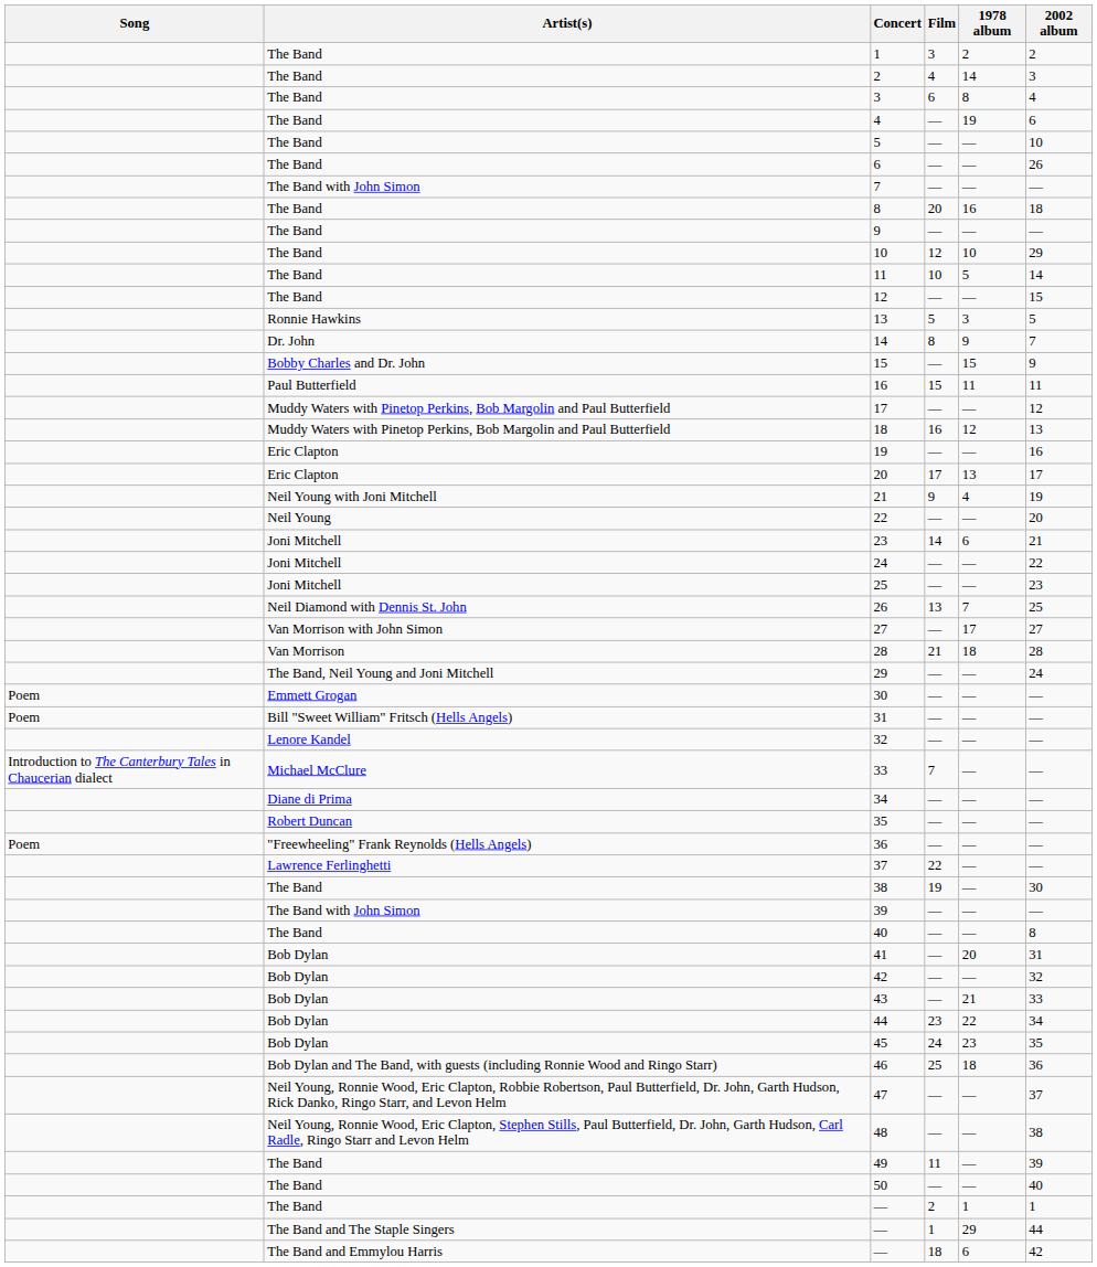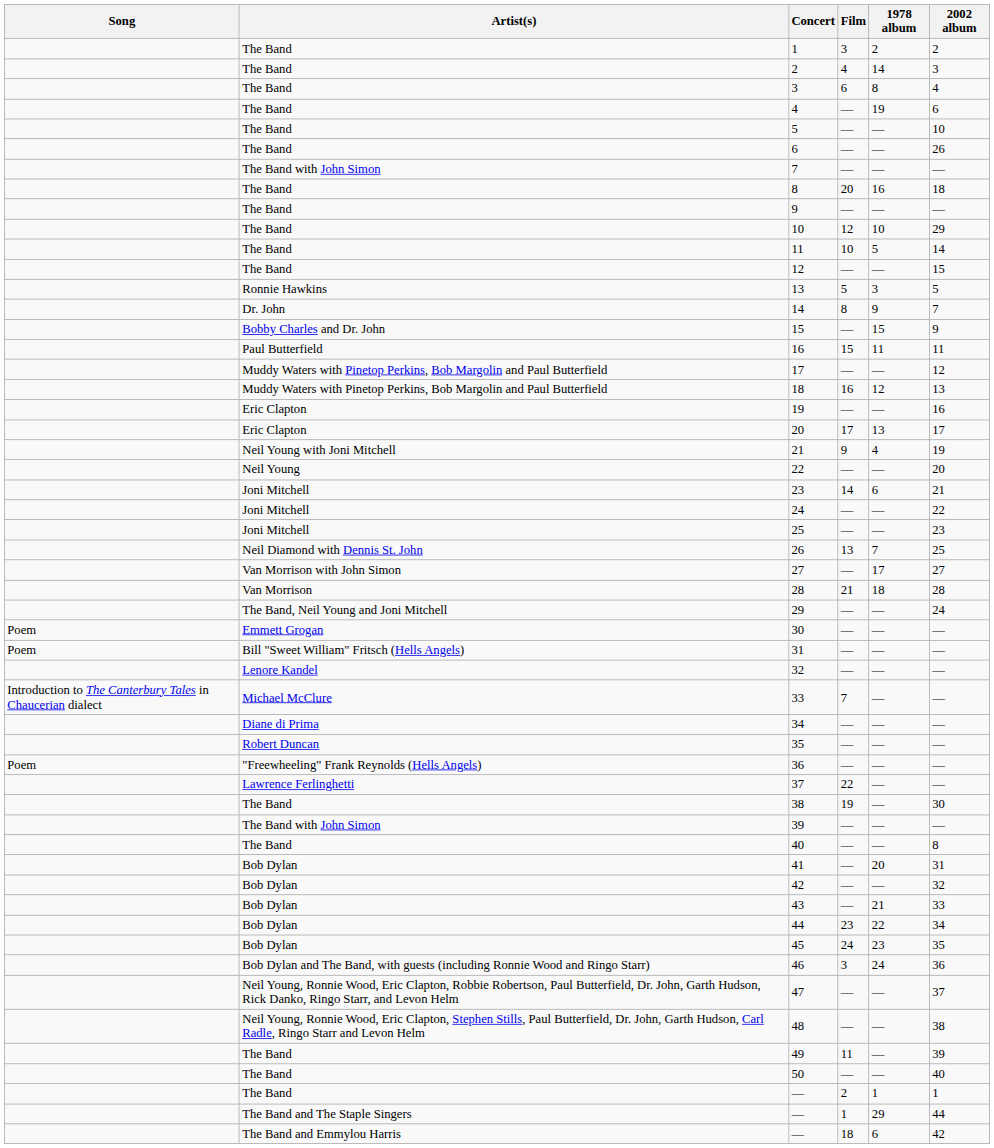 <table class="wikitable sortable">
 <tr>
 <th scope="col">Song</th>
 <th scope="col">Artist(s)</th>
 <th scope="col">Concert</th>
 <th scope="col">Film</th>
 <th scope="col">1978 album</th>
 <th scope="col">2002 album</th>
 </tr>
 <tr>
 <td scope="row"></td>
 <td>The Band</td>
 <td>1</td>
 <td>3</td>
 <td>2</td>
 <td>2</td>
 </tr>
 <tr>
 <td scope="row"></td>
 <td>The Band</td>
 <td>2</td>
 <td>4</td>
 <td>14</td>
 <td>3</td>
 </tr>
 <tr>
 <td scope="row"></td>
 <td>The Band</td>
 <td>3</td>
 <td>6</td>
 <td>8</td>
 <td>4</td>
 </tr>
 <tr>
 <td scope="row"></td>
 <td>The Band</td>
 <td>4</td>
 <td>—</td>
 <td>19</td>
 <td>6</td>
 </tr>
 <tr>
 <td scope="row"></td>
 <td>The Band</td>
 <td>5</td>
 <td>—</td>
 <td>—</td>
 <td>10</td>
 </tr>
 <tr>
 <td scope="row"></td>
 <td>The Band</td>
 <td>6</td>
 <td>—</td>
 <td>—</td>
 <td>26</td>
 </tr>
 <tr>
 <td scope="row"></td>
 <td>The Band with <a href='#'>John Simon</a></td>
 <td>7</td>
 <td>—</td>
 <td>—</td>
 <td>—</td>
 </tr>
 <tr>
 <td scope="row"></td>
 <td>The Band</td>
 <td>8</td>
 <td>20</td>
 <td>16</td>
 <td>18</td>
 </tr>
 <tr>
 <td scope="row"></td>
 <td>The Band</td>
 <td>9</td>
 <td>—</td>
 <td>—</td>
 <td>—</td>
 </tr>
 <tr>
 <td scope="row"></td>
 <td>The Band</td>
 <td>10</td>
 <td>12</td>
 <td>10</td>
 <td>29</td>
 </tr>
 <tr>
 <td scope="row"></td>
 <td>The Band</td>
 <td>11</td>
 <td>10</td>
 <td>5</td>
 <td>14</td>
 </tr>
 <tr>
 <td scope="row"></td>
 <td>The Band</td>
 <td>12</td>
 <td>—</td>
 <td>—</td>
 <td>15</td>
 </tr>
 <tr>
 <td scope="row"></td>
 <td>Ronnie Hawkins</td>
 <td>13</td>
 <td>5</td>
 <td>3</td>
 <td>5</td>
 </tr>
 <tr>
 <td scope="row"></td>
 <td>Dr. John</td>
 <td>14</td>
 <td>8</td>
 <td>9</td>
 <td>7</td>
 </tr>
 <tr>
 <td scope="row"></td>
 <td><a href='#'>Bobby Charles</a> and Dr. John</td>
 <td>15</td>
 <td>—</td>
 <td>15</td>
 <td>9</td>
 </tr>
 <tr>
 <td scope="row"></td>
 <td>Paul Butterfield</td>
 <td>16</td>
 <td>15</td>
 <td>11</td>
 <td>11</td>
 </tr>
 <tr>
 <td scope="row"></td>
 <td>Muddy Waters with <a href='#'>Pinetop Perkins</a>, <a href='#'>Bob Margolin</a> and Paul Butterfield</td>
 <td>17</td>
 <td>—</td>
 <td>—</td>
 <td>12</td>
 </tr>
 <tr>
 <td scope="row"></td>
 <td>Muddy Waters with Pinetop Perkins, Bob Margolin and Paul Butterfield</td>
 <td>18</td>
 <td>16</td>
 <td>12</td>
 <td>13</td>
 </tr>
 <tr>
 <td scope="row"></td>
 <td>Eric Clapton</td>
 <td>19</td>
 <td>—</td>
 <td>—</td>
 <td>16</td>
 </tr>
 <tr>
 <td scope="row"></td>
 <td>Eric Clapton</td>
 <td>20</td>
 <td>17</td>
 <td>13</td>
 <td>17</td>
 </tr>
 <tr>
 <td scope="row"></td>
 <td>Neil Young with Joni Mitchell</td>
 <td>21</td>
 <td>9</td>
 <td>4</td>
 <td>19</td>
 </tr>
 <tr>
 <td scope="row"></td>
 <td>Neil Young</td>
 <td>22</td>
 <td>—</td>
 <td>—</td>
 <td>20</td>
 </tr>
 <tr>
 <td scope="row"></td>
 <td>Joni Mitchell</td>
 <td>23</td>
 <td>14</td>
 <td>6</td>
 <td>21</td>
 </tr>
 <tr>
 <td scope="row"></td>
 <td>Joni Mitchell</td>
 <td>24</td>
 <td>—</td>
 <td>—</td>
 <td>22</td>
 </tr>
 <tr>
 <td scope="row"></td>
 <td>Joni Mitchell</td>
 <td>25</td>
 <td>—</td>
 <td>—</td>
 <td>23</td>
 </tr>
 <tr>
 <td scope="row"></td>
 <td>Neil Diamond with <a href='#'>Dennis St. John</a></td>
 <td>26</td>
 <td>13</td>
 <td>7</td>
 <td>25</td>
 </tr>
 <tr>
 <td scope="row"></td>
 <td>Van Morrison with John Simon</td>
 <td>27</td>
 <td>—</td>
 <td>17</td>
 <td>27</td>
 </tr>
 <tr>
 <td scope="row"></td>
 <td>Van Morrison</td>
 <td>28</td>
 <td>21</td>
 <td>18</td>
 <td>28</td>
 </tr>
 <tr>
 <td scope="row"></td>
 <td>The Band, Neil Young and Joni Mitchell</td>
 <td>29</td>
 <td>—</td>
 <td>—</td>
 <td>24</td>
 </tr>
 <tr>
 <td scope="row">Poem</td>
 <td><a href='#'>Emmett Grogan</a></td>
 <td>30</td>
 <td>—</td>
 <td>—</td>
 <td>—</td>
 </tr>
 <tr>
 <td scope="row">Poem</td>
 <td>Bill "Sweet William" Fritsch (<a href='#'>Hells Angels</a>)</td>
 <td>31</td>
 <td>—</td>
 <td>—</td>
 <td>—</td>
 </tr>
 <tr>
 <td scope="row"></td>
 <td><a href='#'>Lenore Kandel</a></td>
 <td>32</td>
 <td>—</td>
 <td>—</td>
 <td>—</td>
 </tr>
 <tr>
 <td scope="row">Introduction to <em><a href='#'>The Canterbury Tales</a></em> in <a href='#'>Chaucerian</a> dialect</td>
 <td><a href='#'>Michael McClure</a></td>
 <td>33</td>
 <td>7</td>
 <td>—</td>
 <td>—</td>
 </tr>
 <tr>
 <td scope="row"></td>
 <td><a href='#'>Diane di Prima</a></td>
 <td>34</td>
 <td>—</td>
 <td>—</td>
 <td>—</td>
 </tr>
 <tr>
 <td scope="row"></td>
 <td><a href='#'>Robert Duncan</a></td>
 <td>35</td>
 <td>—</td>
 <td>—</td>
 <td>—</td>
 </tr>
 <tr>
 <td scope="row">Poem</td>
 <td>"Freewheeling" Frank Reynolds (<a href='#'>Hells Angels</a>)</td>
 <td>36</td>
 <td>—</td>
 <td>—</td>
 <td>—</td>
 </tr>
 <tr>
 <td scope="row"></td>
 <td><a href='#'>Lawrence Ferlinghetti</a></td>
 <td>37</td>
 <td>22</td>
 <td>—</td>
 <td>—</td>
 </tr>
 <tr>
 <td scope="row"></td>
 <td>The Band</td>
 <td>38</td>
 <td>19</td>
 <td>—</td>
 <td>30</td>
 </tr>
 <tr>
 <td scope="row"></td>
 <td>The Band with <a href='#'>John Simon</a></td>
 <td>39</td>
 <td>—</td>
 <td>—</td>
 <td>—</td>
 </tr>
 <tr>
 <td scope="row"></td>
 <td>The Band</td>
 <td>40</td>
 <td>—</td>
 <td>—</td>
 <td>8</td>
 </tr>
 <tr>
 <td scope="row"></td>
 <td>Bob Dylan</td>
 <td>41</td>
 <td>—</td>
 <td>20</td>
 <td>31</td>
 </tr>
 <tr>
 <td scope="row"></td>
 <td>Bob Dylan</td>
 <td>42</td>
 <td>—</td>
 <td>—</td>
 <td>32</td>
 </tr>
 <tr>
 <td scope="row"></td>
 <td>Bob Dylan</td>
 <td>43</td>
 <td>—</td>
 <td>21</td>
 <td>33</td>
 </tr>
 <tr>
 <td scope="row"></td>
 <td>Bob Dylan</td>
 <td>44</td>
 <td>23</td>
 <td>22</td>
 <td>34</td>
 </tr>
 <tr>
 <td scope="row"></td>
 <td>Bob Dylan</td>
 <td>45</td>
 <td>24</td>
 <td>23</td>
 <td>35</td>
 </tr>
 <tr>
 <td scope="row"></td>
 <td>Bob Dylan and The Band, with guests (including Ronnie Wood and Ringo Starr)</td>
 <td>46</td>
-<td>25</td>
-<td>18</td>
+<td>3</td>
+<td>24</td>
 <td>36</td>
 </tr>
 <tr>
 <td scope="row"></td>
 <td>Neil Young, Ronnie Wood, Eric Clapton, Robbie Robertson, Paul Butterfield, Dr. John, Garth Hudson, Rick Danko, Ringo Starr, and Levon Helm</td>
 <td>47</td>
 <td>—</td>
 <td>—</td>
 <td>37</td>
 </tr>
 <tr>
 <td scope="row"></td>
 <td>Neil Young, Ronnie Wood, Eric Clapton, <a href='#'>Stephen Stills</a>, Paul Butterfield, Dr. John, Garth Hudson, <a href='#'>Carl Radle</a>, Ringo Starr and Levon Helm</td>
 <td>48</td>
 <td>—</td>
 <td>—</td>
 <td>38</td>
 </tr>
 <tr>
 <td scope="row"></td>
 <td>The Band</td>
 <td>49</td>
 <td>11</td>
 <td>—</td>
 <td>39</td>
 </tr>
 <tr>
 <td scope="row"></td>
 <td>The Band</td>
 <td>50</td>
 <td>—</td>
 <td>—</td>
 <td>40</td>
 </tr>
 <tr>
 <td scope="row"></td>
 <td>The Band</td>
 <td>—</td>
 <td>2</td>
 <td>1</td>
 <td>1</td>
 </tr>
 <tr>
 <td scope="row"></td>
 <td>The Band and The Staple Singers</td>
 <td>—</td>
 <td>1</td>
 <td>29</td>
 <td>44</td>
 </tr>
 <tr>
 <td scope="row"></td>
 <td>The Band and Emmylou Harris</td>
 <td>—</td>
 <td>18</td>
 <td>6</td>
 <td>42</td>
 </tr>
 </table>
